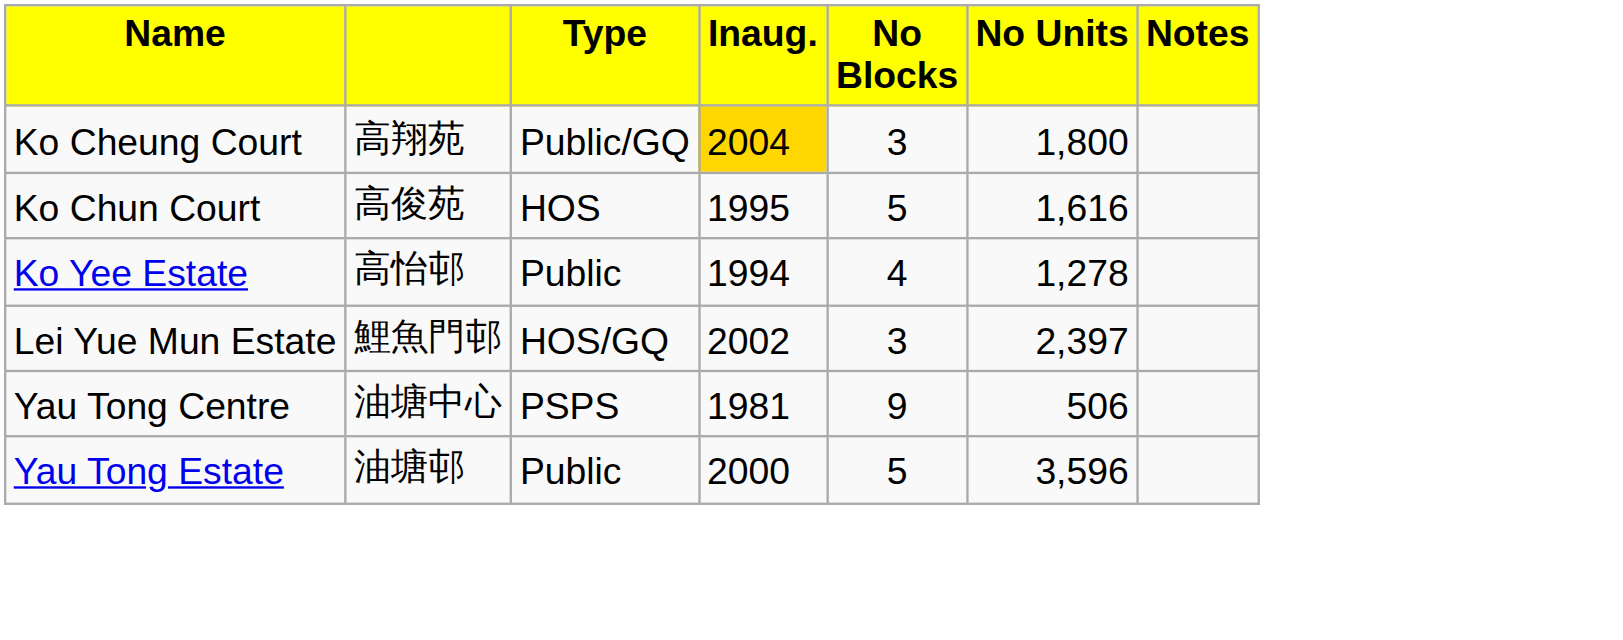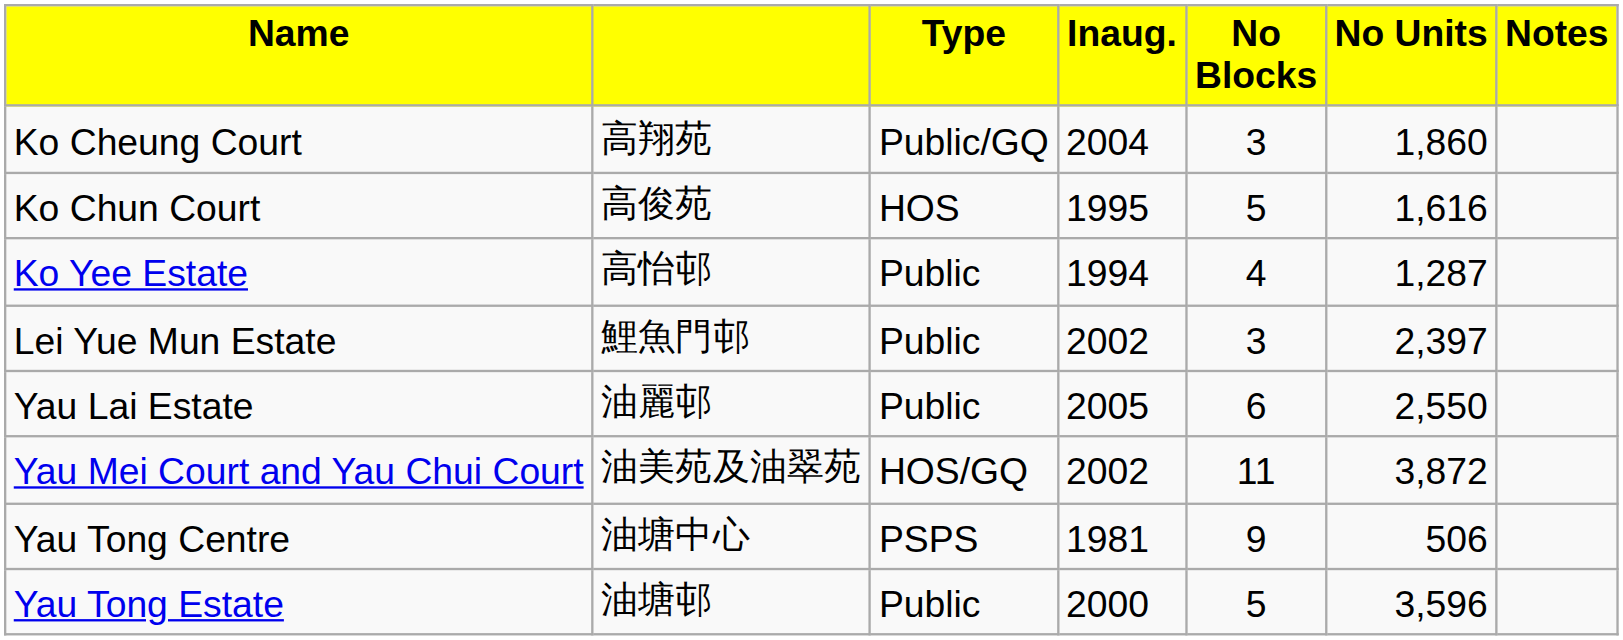 <table class="wikitable">
 <tr style="text-align:center; font-weight:bold; background:yellow; vertical-align:top; text-align:center;">
 <td style="height:12.75; width:143.25; ">Name</td>
 <td style="width:72.75; "></td>
 <td style="width:59.25; ">Type</td>
 <td style="width:48px; ">Inaug.</td>
 <td style="width:48px; ">No Blocks</td>
 <td style="width:48.75; ">No Units</td>
 <td style="width:150.75; ">Notes</td>
 </tr>
 <tr style="vertical-align:bottom;">
 <td style="height:12.75;">Ko Cheung Court</td>
 <td>高翔苑</td>
 <td>Public/GQ</td>
-<td style="background: gold;">2004</td>
+<td>2004</td>
 <td style="text-align:center;">3</td>
-<td style="text-align:right;">1,800</td>
+<td style="text-align:right;">1,860</td>
 <td></td>
 </tr>
 <tr style="vertical-align:bottom;">
 <td style="height:12.75;">Ko Chun Court</td>
 <td>高俊苑</td>
 <td>HOS</td>
 <td>1995</td>
 <td style="text-align:center;">5</td>
 <td style="text-align:right;">1,616</td>
 <td></td>
 </tr>
 <tr style="vertical-align:bottom;">
 <td style="height:12.75;"><a href='#'>Ko Yee Estate</a></td>
 <td>高怡邨</td>
 <td>Public</td>
 <td>1994</td>
 <td style="text-align:center;">4</td>
-<td style="text-align:right;">1,278</td>
+<td style="text-align:right;">1,287</td>
 <td></td>
 </tr>
 <tr style="vertical-align:bottom;">
 <td style="height:12.75;">Lei Yue Mun Estate</td>
 <td>鯉魚門邨</td>
-<td>HOS/GQ</td>
+<td>Public</td>
 <td>2002</td>
 <td style="text-align:center;">3</td>
 <td style="text-align:right;">2,397</td>
+<td></td>
+</tr>
+<tr style="vertical-align:bottom;">
+<td style="height:12.75;">Yau Lai Estate</td>
+<td>油麗邨</td>
+<td>Public</td>
+<td>2005</td>
+<td style="text-align:center;">6</td>
+<td style="text-align:right;">2,550</td>
+<td></td>
+</tr>
+<tr style="vertical-align:bottom;">
+<td style="height:12.75;"><a href='#'>Yau Mei Court and Yau Chui Court</a></td>
+<td>油美苑及油翠苑</td>
+<td>HOS/GQ</td>
+<td>2002</td>
+<td style="text-align:center;">11</td>
+<td style="text-align:right;">3,872</td>
 <td></td>
 </tr>
 <tr style="vertical-align:bottom;">
 <td style="height:12.75;">Yau Tong Centre</td>
 <td>油塘中心</td>
 <td>PSPS</td>
 <td>1981</td>
 <td style="text-align:center;">9</td>
 <td style="text-align:right;">506</td>
 <td></td>
 </tr>
 <tr style="vertical-align:bottom;">
 <td style="height:12.75;"><a href='#'>Yau Tong Estate</a></td>
 <td>油塘邨</td>
 <td>Public</td>
 <td>2000</td>
 <td style="text-align:center;">5</td>
 <td style="text-align:right;">3,596</td>
 <td></td>
 </tr>
 </table>
